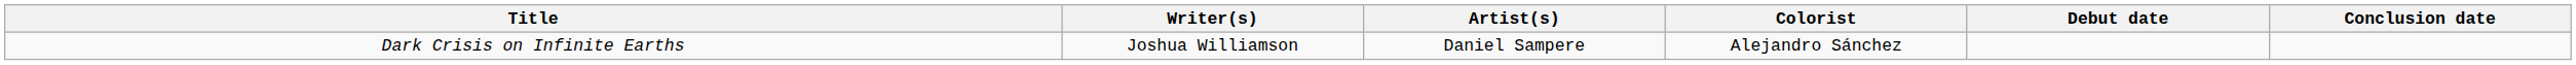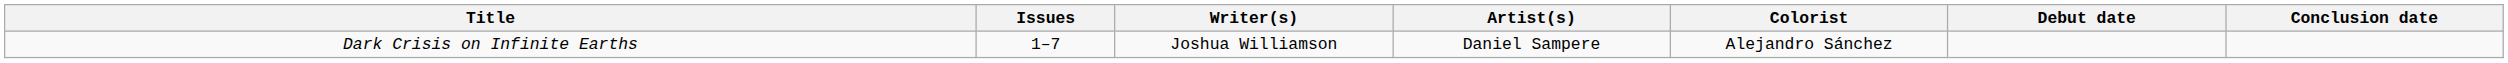 <table class="wikitable" style="text-align:center; width:100%">
 <tr>
 <th scope="col" width="35%">Title</th>
+<th scope="col" width="5%">Issues</th>
 <th scope="col" width="10%">Writer(s)</th>
 <th scope="col" width="10%">Artist(s)</th>
 <th scope="col" width="10%">Colorist</th>
 <th scope="col" width="10%">Debut date</th>
 <th scope="col" width="10%">Conclusion date</th>
 </tr>
 <tr>
 <td><em>Dark Crisis on Infinite Earths</em></td>
+<td>1–7</td>
 <td>Joshua Williamson</td>
 <td>Daniel Sampere</td>
 <td>Alejandro Sánchez</td>
 <td></td>
 <td></td>
 </tr>
 </table>
